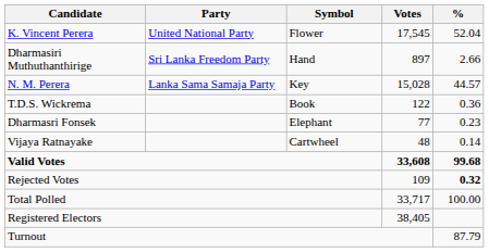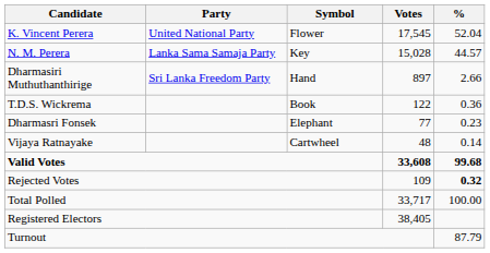 <table class="wikitable" border="1" style="text-align:right;">
 <tr>
 <th align=left width="180">Candidate</th>
 <th align=left width="180">Party</th>
 <th align=left width="120">Symbol</th>
 <th align=left width="60">Votes</th>
 <th align=left width="60">%</th>
 </tr>
 <tr>
 <td align=left><a href='#'>K. Vincent Perera</a></td>
 <td align=left><a href='#'>United National Party</a></td>
 <td align=left>Flower</td>
 <td>17,545</td>
 <td>52.04</td>
 </tr>
 <tr>
+<td align=left><a href='#'>N. M. Perera</a></td>
+<td align=left><a href='#'>Lanka Sama Samaja Party</a></td>
+<td align=left>Key</td>
+<td>15,028</td>
+<td>44.57</td>
+</tr>
+<tr>
 <td align=left>Dharmasiri Muthuthanthirige</td>
 <td align=left><a href='#'>Sri Lanka Freedom Party</a></td>
 <td align=left>Hand</td>
 <td>897</td>
 <td>2.66</td>
-</tr>
-<tr>
-<td align=left><a href='#'>N. M. Perera</a></td>
-<td align=left><a href='#'>Lanka Sama Samaja Party</a></td>
-<td align=left>Key</td>
-<td>15,028</td>
-<td>44.57</td>
 </tr>
 <tr>
 <td align=left>T.D.S. Wickrema</td>
 <td align=left></td>
 <td align=left>Book</td>
 <td>122</td>
 <td>0.36</td>
 </tr>
 <tr>
 <td align=left>Dharmasri Fonsek</td>
 <td align=left></td>
 <td align=left>Elephant</td>
 <td>77</td>
 <td>0.23</td>
 </tr>
 <tr>
 <td align=left>Vijaya Ratnayake</td>
 <td align=left></td>
 <td align=left>Cartwheel</td>
 <td>48</td>
 <td>0.14</td>
 </tr>
 <tr>
 <td align=left colspan=3><strong>Valid Votes</strong></td>
 <td><strong>33,608</strong></td>
 <td><strong>99.68</strong></td>
 </tr>
 <tr>
 <td align=left colspan=3>Rejected Votes</td>
 <td>109</td>
 <td><strong>0.32</strong></td>
 </tr>
 <tr>
 <td align=left colspan=3>Total Polled</td>
 <td>33,717</td>
 <td>100.00</td>
 </tr>
 <tr>
 <td align=left colspan=3>Registered Electors</td>
 <td>38,405</td>
 <td></td>
 </tr>
 <tr>
 <td align=left colspan=4>Turnout</td>
 <td>87.79</td>
 </tr>
 </table>
